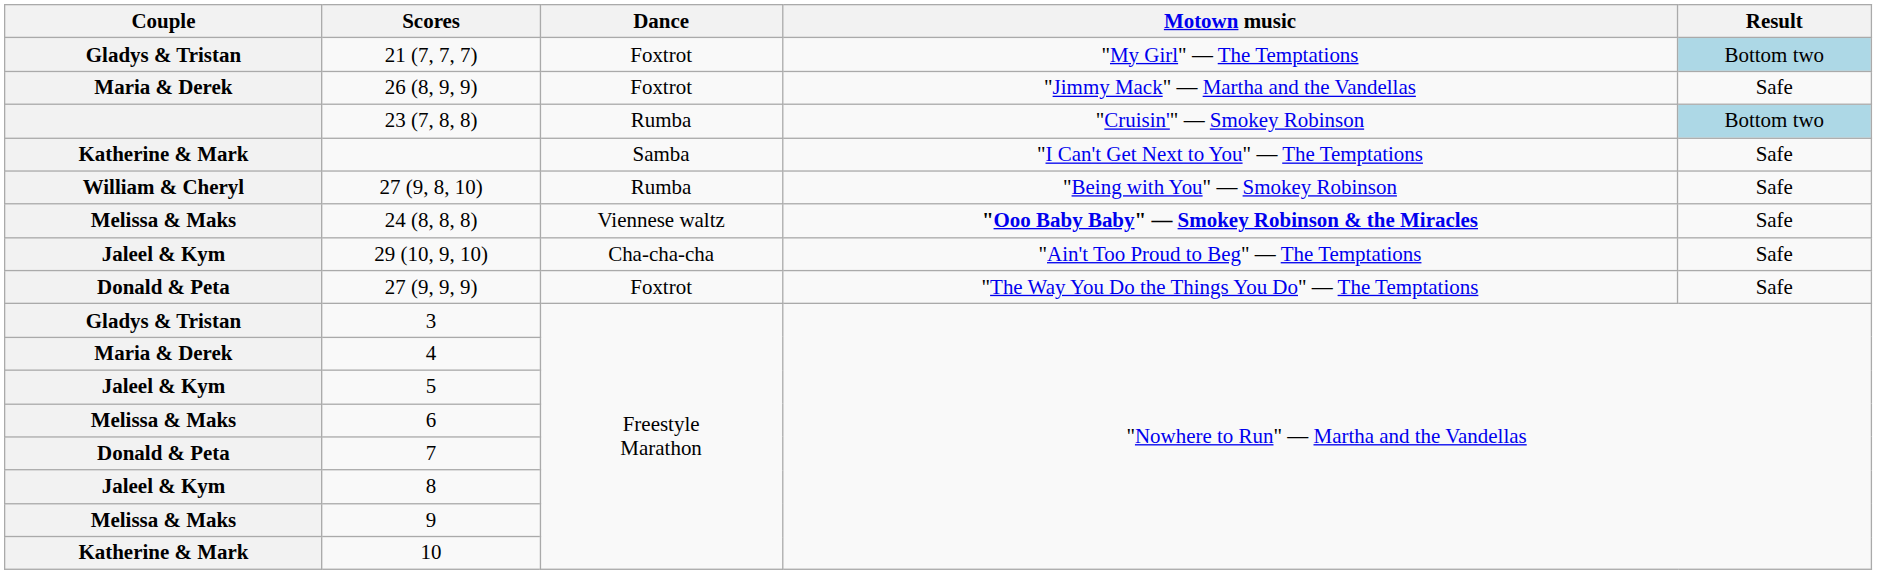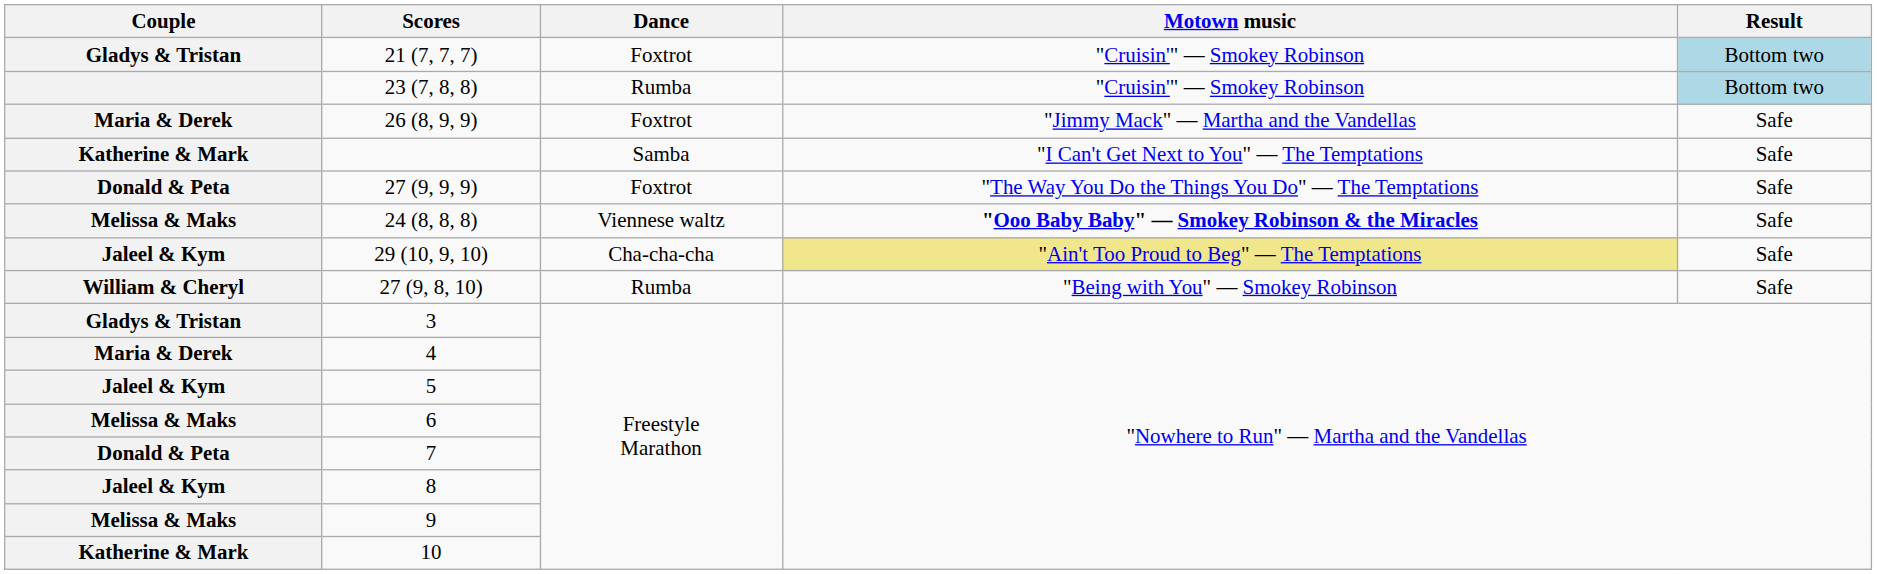 <table class="wikitable sortable" style="text-align:center; width:90%">
 <tr>
 <th scope="col">Couple</th>
 <th scope="col">Scores</th>
 <th scope="col" class="unsortable">Dance</th>
 <th scope="col" class="unsortable"><a href='#'>Motown</a> music</th>
 <th scope="col" class="unsortable">Result</th>
 </tr>
 <tr>
 <th scope="row">Gladys & Tristan</th>
 <td>21 (7, 7, 7)</td>
 <td>Foxtrot</td>
-<td>"<a href='#'>My Girl</a>" — <a href='#'>The Temptations</a></td>
+<td>"<a href='#'>Cruisin'</a>" — <a href='#'>Smokey Robinson</a></td>
+<td bgcolor=lightblue>Bottom two</td>
+</tr>
+<tr>
+<th scope="row"></th>
+<td>23 (7, 8, 8)</td>
+<td>Rumba</td>
+<td>"<a href='#'>Cruisin'</a>" — <a href='#'>Smokey Robinson</a></td>
 <td bgcolor=lightblue>Bottom two</td>
 </tr>
 <tr>
 <th scope="row">Maria & Derek</th>
 <td>26 (8, 9, 9)</td>
 <td>Foxtrot</td>
 <td>"<a href='#'>Jimmy Mack</a>" — <a href='#'>Martha and the Vandellas</a></td>
 <td>Safe</td>
 </tr>
 <tr>
-<th scope="row"></th>
-<td>23 (7, 8, 8)</td>
-<td>Rumba</td>
-<td>"<a href='#'>Cruisin'</a>" — <a href='#'>Smokey Robinson</a></td>
-<td bgcolor=lightblue>Bottom two</td>
-</tr>
-<tr>
 <th scope="row">Katherine & Mark</th>
 <td></td>
 <td>Samba</td>
 <td>"<a href='#'>I Can't Get Next to You</a>" — <a href='#'>The Temptations</a></td>
 <td>Safe</td>
 </tr>
 <tr>
-<th scope="row">William & Cheryl</th>
-<td>27 (9, 8, 10)</td>
-<td>Rumba</td>
-<td>"<a href='#'>Being with You</a>" — <a href='#'>Smokey Robinson</a></td>
+<th scope="row">Donald & Peta</th>
+<td>27 (9, 9, 9)</td>
+<td>Foxtrot</td>
+<td>"<a href='#'>The Way You Do the Things You Do</a>" — <a href='#'>The Temptations</a></td>
 <td>Safe</td>
 </tr>
 <tr>
 <th scope="row">Melissa & Maks</th>
 <td>24 (8, 8, 8)</td>
 <td>Viennese waltz</td>
 <td><strong>"<a href='#'>Ooo Baby Baby</a>" — <a href='#'>Smokey Robinson & the Miracles</a></strong></td>
 <td>Safe</td>
 </tr>
 <tr>
 <th scope="row">Jaleel & Kym</th>
 <td>29 (10, 9, 10)</td>
 <td>Cha-cha-cha</td>
-<td>"<a href='#'>Ain't Too Proud to Beg</a>" — <a href='#'>The Temptations</a></td>
+<td style="background: khaki;">"<a href='#'>Ain't Too Proud to Beg</a>" — <a href='#'>The Temptations</a></td>
 <td>Safe</td>
 </tr>
 <tr>
-<th scope="row">Donald & Peta</th>
-<td>27 (9, 9, 9)</td>
-<td>Foxtrot</td>
-<td>"<a href='#'>The Way You Do the Things You Do</a>" — <a href='#'>The Temptations</a></td>
+<th scope="row">William & Cheryl</th>
+<td>27 (9, 8, 10)</td>
+<td>Rumba</td>
+<td>"<a href='#'>Being with You</a>" — <a href='#'>Smokey Robinson</a></td>
 <td>Safe</td>
 </tr>
 <tr>
 <th scope="row">Gladys & Tristan</th>
 <td>3</td>
 <td rowspan="8">Freestyle<br>Marathon</td>
 <td colspan="2" rowspan="8">"<a href='#'>Nowhere to Run</a>" — <a href='#'>Martha and the Vandellas</a></td>
 </tr>
 <tr>
 <th scope="row">Maria & Derek</th>
 <td>4</td>
 </tr>
 <tr>
 <th scope="row">Jaleel & Kym</th>
 <td>5</td>
 </tr>
 <tr>
 <th scope="row">Melissa & Maks</th>
 <td>6</td>
 </tr>
 <tr>
 <th scope="row">Donald & Peta</th>
 <td>7</td>
 </tr>
 <tr>
 <th scope="row">Jaleel & Kym</th>
 <td>8</td>
 </tr>
 <tr>
 <th scope="row">Melissa & Maks</th>
 <td>9</td>
 </tr>
 <tr>
 <th scope="row">Katherine & Mark</th>
 <td>10</td>
 </tr>
 </table>
